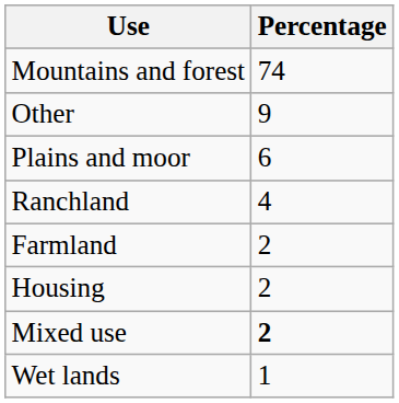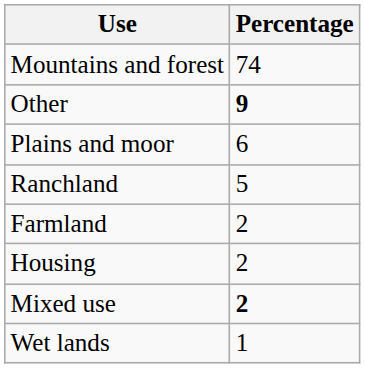 <table class="wikitable">
 <tr>
 <th>Use</th>
 <th>Percentage</th>
 </tr>
 <tr>
 <td>Mountains and forest</td>
 <td>74</td>
 </tr>
 <tr>
 <td>Other</td>
-<td>9</td>
+<td><strong>9</strong></td>
 </tr>
 <tr>
 <td>Plains and moor</td>
 <td>6</td>
 </tr>
 <tr>
 <td>Ranchland</td>
-<td>4</td>
+<td>5</td>
 </tr>
 <tr>
 <td>Farmland</td>
 <td>2</td>
 </tr>
 <tr>
 <td>Housing</td>
 <td>2</td>
 </tr>
 <tr>
 <td>Mixed use</td>
 <td><strong>2</strong></td>
 </tr>
 <tr>
 <td>Wet lands</td>
 <td>1</td>
 </tr>
 </table>
